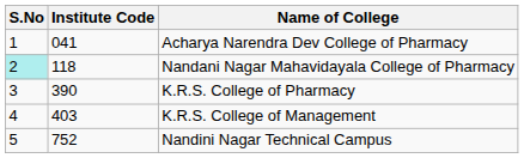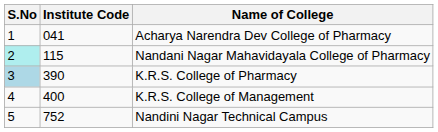 <table class="wikitable sortable">
 <tr>
 <th>S.No</th>
 <th>Institute Code</th>
 <th>Name of College</th>
 </tr>
 <tr>
 <td>1</td>
 <td>041</td>
 <td>Acharya Narendra Dev College of Pharmacy</td>
 </tr>
 <tr>
 <td style="background: paleturquoise;">2</td>
-<td>118</td>
+<td>115</td>
 <td>Nandani Nagar Mahavidayala College of Pharmacy</td>
 </tr>
 <tr>
-<td>3</td>
+<td style="background: lightblue;">3</td>
 <td>390</td>
 <td>K.R.S. College of Pharmacy</td>
 </tr>
 <tr>
 <td>4</td>
-<td>403</td>
+<td>400</td>
 <td>K.R.S. College of Management</td>
 </tr>
 <tr>
 <td>5</td>
 <td>752</td>
 <td>Nandini Nagar Technical Campus</td>
 </tr>
 </table>
